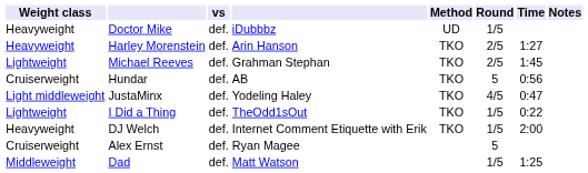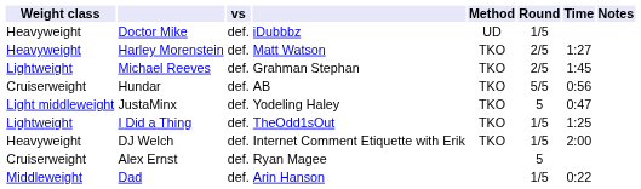 <table class="toccolours" style="font-size: 85%;">
 <tr>
 <th style="background:#e6e8fa; color:#000; text-align:center;">Weight class</th>
 <th style="background:#e6e8fa; color:#000; text-align:center;"></th>
 <th style="background:#e6e8fa; color:#000; text-align:center;">vs</th>
 <th style="background:#e6e8fa; color:#000; text-align:center;"></th>
 <th style="background:#e6e8fa; color:#000; text-align:center;">Method</th>
 <th style="background:#e6e8fa; color:#000; text-align:center;">Round</th>
 <th style="background:#e6e8fa; color:#000; text-align:center;">Time</th>
 <th style="background:#e6e8fa; color:#000; text-align:center;">Notes</th>
 </tr>
 <tr>
 <td>Heavyweight</td>
 <td><a href='#'>Doctor Mike</a></td>
 <td>def.</td>
 <td><a href='#'>iDubbbz</a></td>
 <td align="center">UD</td>
 <td align="center">1/5</td>
 <td></td>
 <td></td>
 </tr>
 <tr>
 <td><a href='#'>Heavyweight</a></td>
 <td><a href='#'>Harley Morenstein</a></td>
 <td>def.</td>
-<td><a href='#'>Arin Hanson</a></td>
+<td><a href='#'>Matt Watson</a></td>
 <td align="center">TKO</td>
 <td align="center">2/5</td>
 <td align="center">1:27</td>
 <td></td>
 </tr>
 <tr>
 <td><a href='#'>Lightweight</a></td>
 <td><a href='#'>Michael Reeves</a></td>
 <td>def.</td>
 <td>Grahman Stephan</td>
 <td align="center">TKO</td>
 <td align="center">2/5</td>
 <td align="center">1:45</td>
 <td></td>
 </tr>
 <tr>
 <td>Cruiserweight</td>
 <td>Hundar</td>
 <td>def.</td>
 <td>AB</td>
 <td align="center">TKO</td>
-<td align="center">5</td>
+<td align="center">5/5</td>
 <td align="center">0:56</td>
 <td></td>
 </tr>
 <tr>
 <td><a href='#'>Light middleweight</a></td>
 <td>JustaMinx</td>
 <td>def.</td>
 <td>Yodeling Haley</td>
 <td align="center">TKO</td>
-<td align="center">4/5</td>
+<td align="center">5</td>
 <td align="center">0:47</td>
 <td></td>
 </tr>
 <tr>
 <td><a href='#'>Lightweight</a></td>
 <td><a href='#'>I Did a Thing</a></td>
 <td>def.</td>
 <td><a href='#'>TheOdd1sOut</a></td>
 <td align="center">TKO</td>
 <td align="center">1/5</td>
-<td align="center">0:22</td>
+<td align="center">1:25</td>
 <td></td>
 </tr>
 <tr>
 <td>Heavyweight</td>
 <td>DJ Welch</td>
 <td>def.</td>
 <td>Internet Comment Etiquette with Erik</td>
 <td align="center">TKO</td>
 <td align="center">1/5</td>
 <td align="center">2:00</td>
 <td></td>
 </tr>
 <tr>
 <td>Cruiserweight</td>
 <td>Alex Ernst</td>
 <td>def.</td>
 <td>Ryan Magee</td>
 <td align="center"></td>
 <td align="center">5</td>
 <td></td>
 <td></td>
 </tr>
 <tr>
 <td><a href='#'>Middleweight</a></td>
 <td><a href='#'>Dad</a></td>
 <td>def.</td>
-<td><a href='#'>Matt Watson</a></td>
+<td><a href='#'>Arin Hanson</a></td>
 <td align="center"></td>
 <td align="center">1/5</td>
-<td align="center">1:25</td>
+<td align="center">0:22</td>
 <td></td>
 </tr>
 <tr>
 </tr>
 </table>
